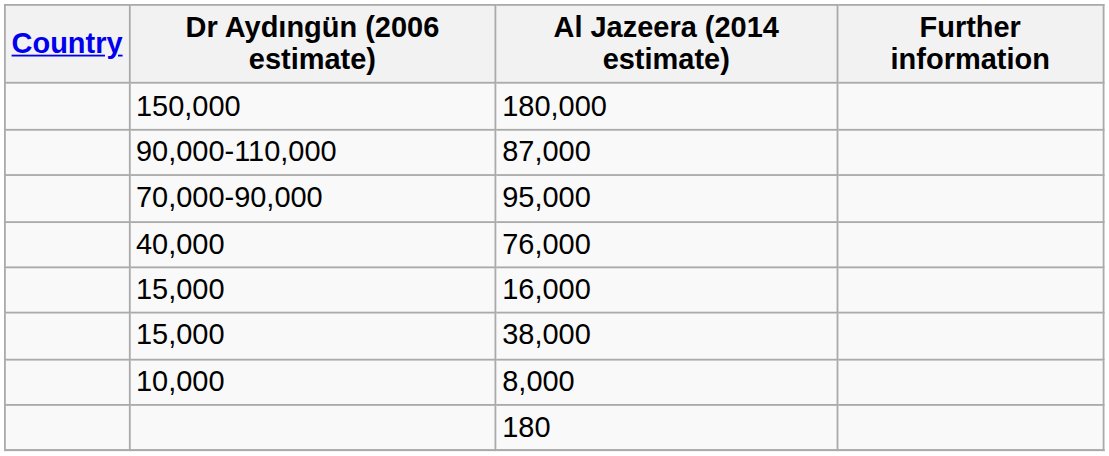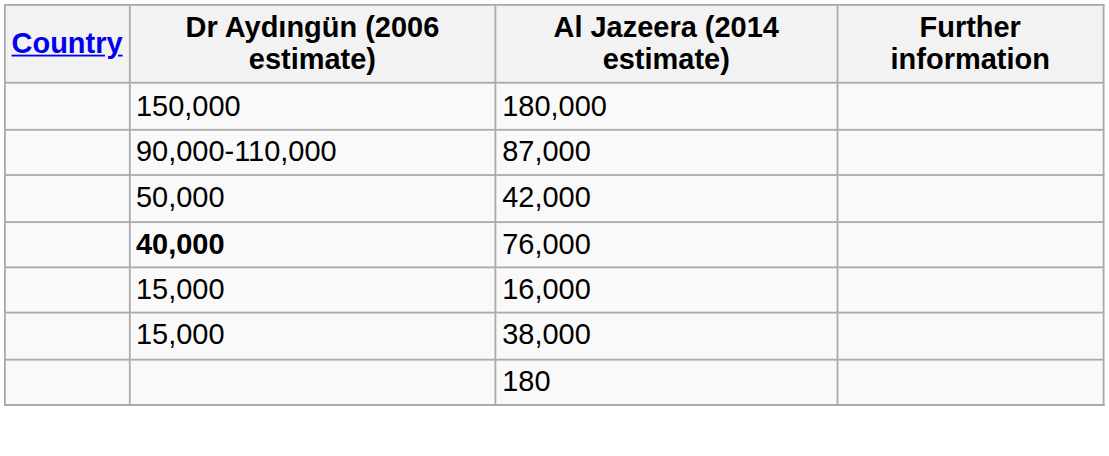 <table class="wikitable sortable">
 <tr>
 <th><a href='#'>Country</a></th>
 <th>Dr Aydıngün (2006 estimate)</th>
 <th>Al Jazeera (2014 estimate)</th>
 <th>Further information</th>
 </tr>
 <tr>
 <td></td>
 <td>150,000</td>
 <td>180,000</td>
 <td></td>
 </tr>
 <tr>
 <td></td>
 <td>90,000-110,000</td>
 <td>87,000</td>
 <td></td>
 </tr>
 <tr>
 <td></td>
-<td>70,000-90,000</td>
-<td>95,000</td>
+<td>50,000</td>
+<td>42,000</td>
 <td></td>
 </tr>
 <tr>
 <td></td>
-<td>40,000</td>
+<td><strong>40,000</strong></td>
 <td>76,000</td>
 <td></td>
 </tr>
 <tr>
 <td></td>
 <td>15,000</td>
 <td>16,000</td>
 <td></td>
 </tr>
 <tr>
 <td></td>
 <td>15,000</td>
 <td>38,000</td>
 <td></td>
 </tr>
 <tr>
 <td></td>
-<td>10,000</td>
-<td>8,000</td>
-<td></td>
-</tr>
-<tr>
-<td></td>
 <td></td>
 <td>180</td>
 <td></td>
 </tr>
 <tr>
 </tr>
 </table>
